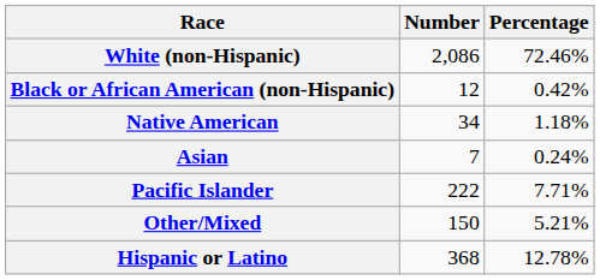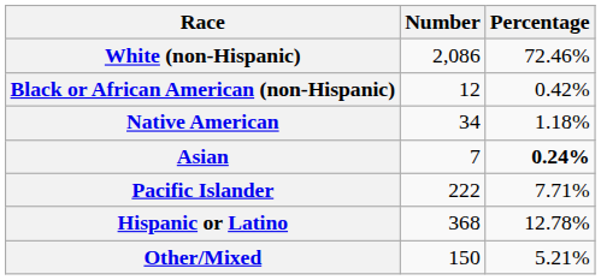 <table class="wikitable" style="text-align:right">
 <tr>
 <th scope="col">Race</th>
 <th scope="col">Number</th>
 <th scope="col">Percentage</th>
 </tr>
 <tr>
 <th scope="row"><a href='#'>White</a> (non-Hispanic)</th>
 <td>2,086</td>
 <td>72.46%</td>
 </tr>
 <tr>
 <th scope="row"><a href='#'>Black or African American</a> (non-Hispanic)</th>
 <td>12</td>
 <td>0.42%</td>
 </tr>
 <tr>
 <th scope="row"><a href='#'>Native American</a></th>
 <td>34</td>
 <td>1.18%</td>
 </tr>
 <tr>
 <th scope="row"><a href='#'>Asian</a></th>
 <td>7</td>
-<td>0.24%</td>
+<td><strong>0.24%</strong></td>
 </tr>
 <tr>
 <th scope="row"><a href='#'>Pacific Islander</a></th>
 <td>222</td>
 <td>7.71%</td>
 </tr>
 <tr>
+<th scope="row"><a href='#'>Hispanic</a> or <a href='#'>Latino</a></th>
+<td>368</td>
+<td>12.78%</td>
+</tr>
+<tr>
 <th scope="row"><a href='#'>Other/Mixed</a></th>
 <td>150</td>
 <td>5.21%</td>
 </tr>
-<tr>
-<th scope="row"><a href='#'>Hispanic</a> or <a href='#'>Latino</a></th>
-<td>368</td>
-<td>12.78%</td>
-</tr>
 </table>
